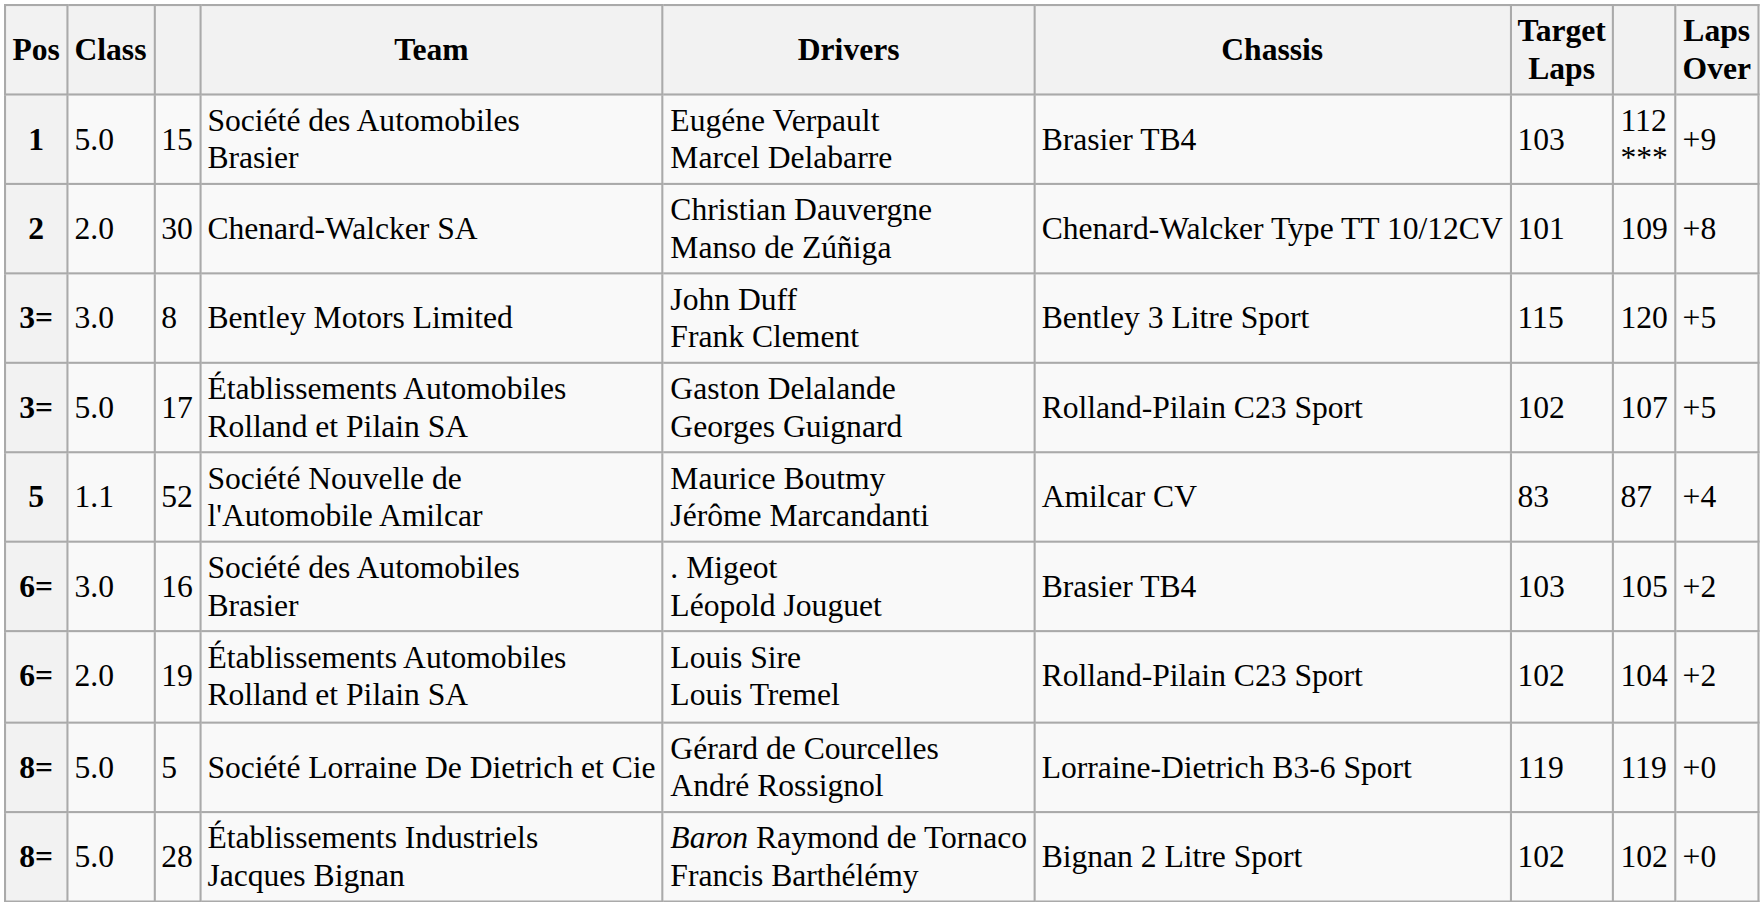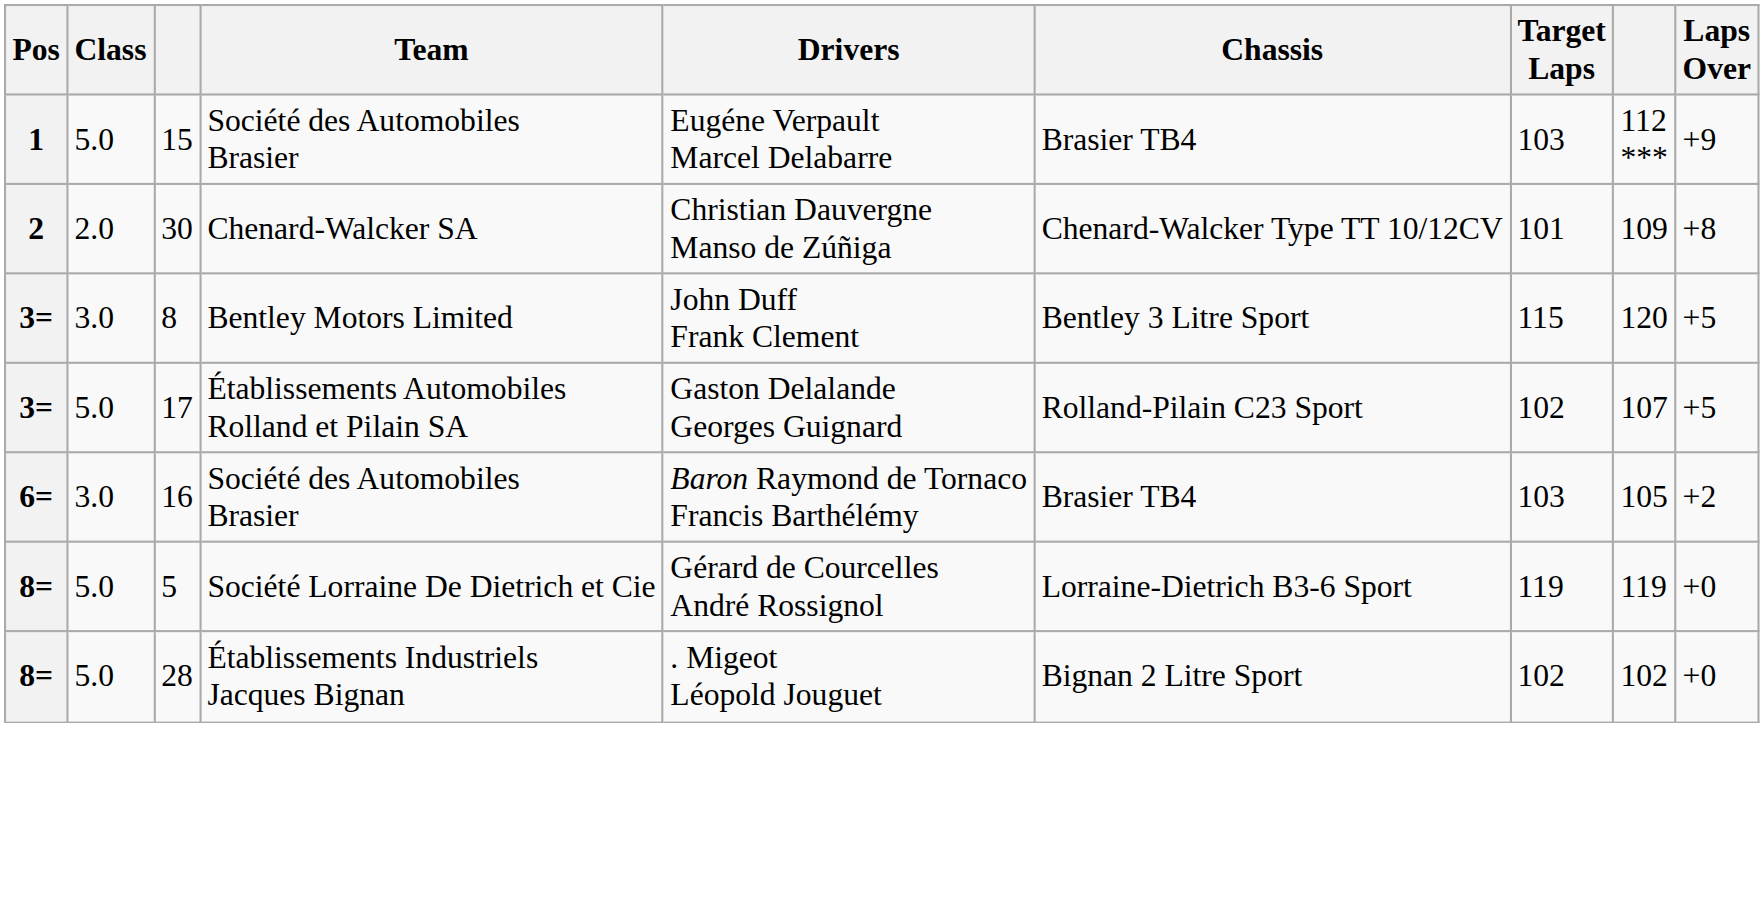 <table class="wikitable" style="font-size: 95%;">
 <tr>
 <th>Pos</th>
 <th>Class</th>
 <th></th>
 <th>Team</th>
 <th>Drivers</th>
 <th>Chassis</th>
 <th>Target<br>Laps</th>
 <th></th>
 <th>Laps<br>Over</th>
 </tr>
 <tr>
 <th>1</th>
 <td>5.0</td>
 <td>15</td>
 <td> Société des Automobiles<br> Brasier</td>
 <td> Eugéne Verpault<br> Marcel Delabarre</td>
 <td>Brasier TB4</td>
 <td>103</td>
 <td>112<br>***</td>
 <td>+9</td>
 </tr>
 <tr>
 <th>2</th>
 <td>2.0</td>
 <td>30</td>
 <td> Chenard-Walcker SA</td>
 <td> Christian Dauvergne<br> Manso de Zúñiga</td>
 <td>Chenard-Walcker Type TT 10/12CV</td>
 <td>101</td>
 <td>109</td>
 <td>+8</td>
 </tr>
 <tr>
 <th>3=</th>
 <td>3.0</td>
 <td>8</td>
 <td> Bentley Motors Limited</td>
 <td> John Duff<br> Frank Clement</td>
 <td>Bentley 3 Litre Sport</td>
 <td>115</td>
 <td>120</td>
 <td>+5</td>
 </tr>
 <tr>
 <th>3=</th>
 <td>5.0</td>
 <td>17</td>
 <td> Établissements Automobiles<br>Rolland et Pilain SA</td>
 <td> Gaston Delalande<br> Georges Guignard</td>
 <td>Rolland-Pilain C23 Sport</td>
 <td>102</td>
 <td>107</td>
 <td>+5</td>
 </tr>
 <tr>
-<th>5</th>
-<td>1.1</td>
-<td>52</td>
-<td> Société Nouvelle de<br>l'Automobile Amilcar</td>
-<td> Maurice Boutmy<br> Jérôme Marcandanti</td>
-<td>Amilcar CV</td>
-<td>83</td>
-<td>87</td>
-<td>+4</td>
-</tr>
-<tr>
 <th>6=</th>
 <td>3.0</td>
 <td>16</td>
 <td> Société des Automobiles<br> Brasier</td>
-<td> . Migeot<br> Léopold Jouguet</td>
+<td> <em>Baron</em> Raymond de Tornaco<br> Francis Barthélémy</td>
 <td>Brasier TB4</td>
 <td>103</td>
 <td>105</td>
-<td>+2</td>
-</tr>
-<tr>
-<th>6=</th>
-<td>2.0</td>
-<td>19</td>
-<td> Établissements Automobiles<br>Rolland et Pilain SA</td>
-<td> Louis Sire<br> Louis Tremel</td>
-<td>Rolland-Pilain C23 Sport</td>
-<td>102</td>
-<td>104</td>
 <td>+2</td>
 </tr>
 <tr>
 <th>8=</th>
 <td>5.0</td>
 <td>5</td>
 <td> Société Lorraine De Dietrich et Cie</td>
 <td> Gérard de Courcelles<br> André Rossignol</td>
 <td>Lorraine-Dietrich B3-6 Sport</td>
 <td>119</td>
 <td>119</td>
 <td>+0</td>
 </tr>
 <tr>
 <th>8=</th>
 <td>5.0</td>
 <td>28</td>
 <td> Établissements Industriels<br>Jacques Bignan</td>
-<td> <em>Baron</em> Raymond de Tornaco<br> Francis Barthélémy</td>
+<td> . Migeot<br> Léopold Jouguet</td>
 <td>Bignan 2 Litre Sport</td>
 <td>102</td>
 <td>102</td>
 <td>+0</td>
 </tr>
 </table>
